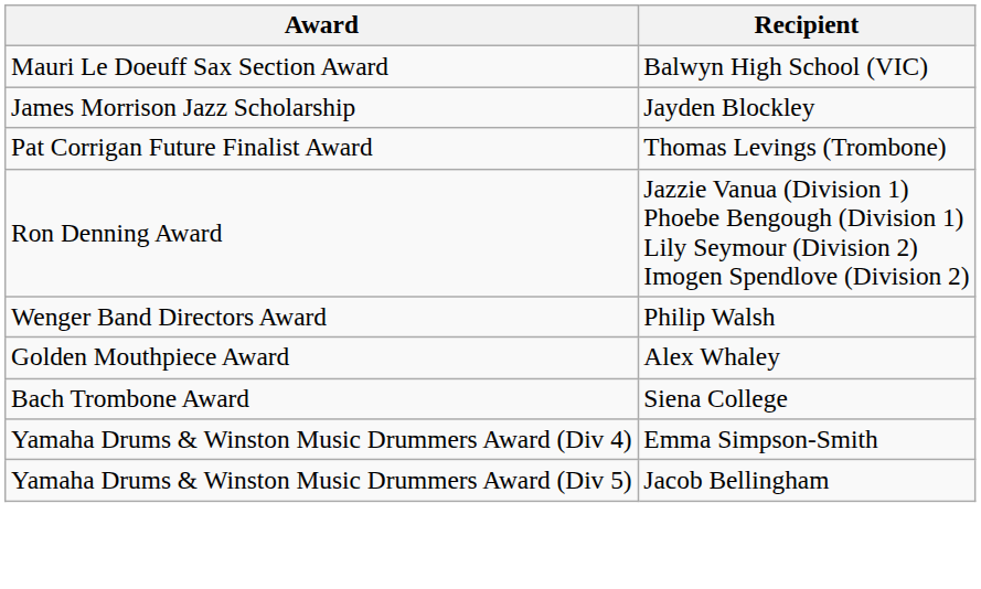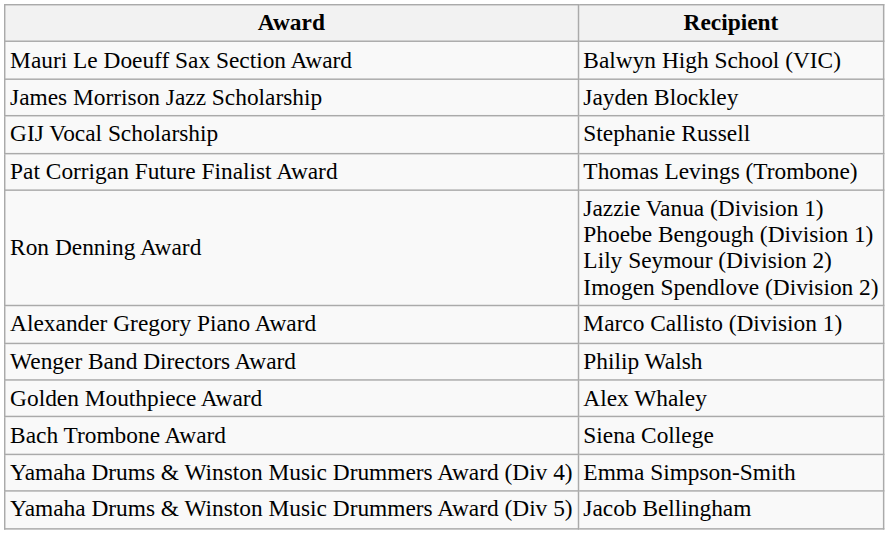 <table class="wikitable">
 <tr>
 <th>Award</th>
 <th>Recipient</th>
 </tr>
 <tr>
 <td>Mauri Le Doeuff Sax Section Award</td>
 <td>Balwyn High School (VIC)</td>
 </tr>
 <tr>
 <td>James Morrison Jazz Scholarship</td>
 <td>Jayden Blockley</td>
 </tr>
 <tr>
+<td>GIJ Vocal Scholarship</td>
+<td>Stephanie Russell</td>
+</tr>
+<tr>
 <td>Pat Corrigan Future Finalist Award</td>
 <td>Thomas Levings (Trombone)</td>
 </tr>
 <tr>
 <td>Ron Denning Award</td>
 <td>Jazzie Vanua (Division 1)<br>Phoebe Bengough (Division 1)<br>Lily Seymour (Division 2)<br>Imogen Spendlove (Division 2)</td>
+</tr>
+<tr>
+<td>Alexander Gregory Piano Award</td>
+<td>Marco Callisto (Division 1)</td>
 </tr>
 <tr>
 <td>Wenger Band Directors Award</td>
 <td>Philip Walsh</td>
 </tr>
 <tr>
 <td>Golden Mouthpiece Award</td>
 <td>Alex Whaley</td>
 </tr>
 <tr>
 <td>Bach Trombone Award</td>
 <td>Siena College</td>
 </tr>
 <tr>
 <td>Yamaha Drums & Winston Music Drummers Award (Div 4)</td>
 <td>Emma Simpson-Smith</td>
 </tr>
 <tr>
 <td>Yamaha Drums & Winston Music Drummers Award (Div 5)</td>
 <td>Jacob Bellingham</td>
 </tr>
 </table>
